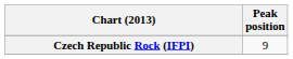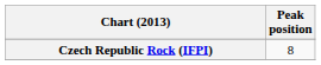 <table class="wikitable sortable plainrowheaders">
 <tr>
 <th scope="col" style="width:20em;">Chart (2013)</th>
 <th scope="col">Peak<br>position</th>
 </tr>
 <tr>
 </tr>
 <tr>
 <th scope="row">Czech Republic <a href='#'>Rock</a> (<a href='#'>IFPI</a>)</th>
-<td style="text-align:center">9</td>
+<td style="text-align:center">8</td>
 </tr>
 <tr>
 </tr>
 <tr>
 </tr>
 </table>
